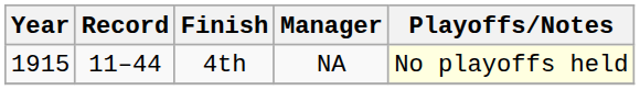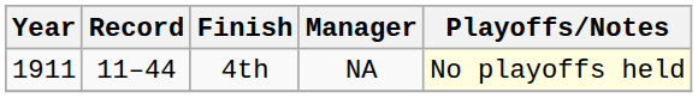 <table class="wikitable" style="text-align:center">
 <tr>
 <th>Year</th>
 <th>Record</th>
 <th>Finish</th>
 <th>Manager</th>
 <th>Playoffs/Notes</th>
 </tr>
 <tr align=center>
-<td>1915</td>
+<td>1911</td>
 <td>11–44</td>
 <td>4th</td>
 <td>NA</td>
 <td style="background: lightyellow;">No playoffs held</td>
 </tr>
 <tr align=center>
 </tr>
 </table>
